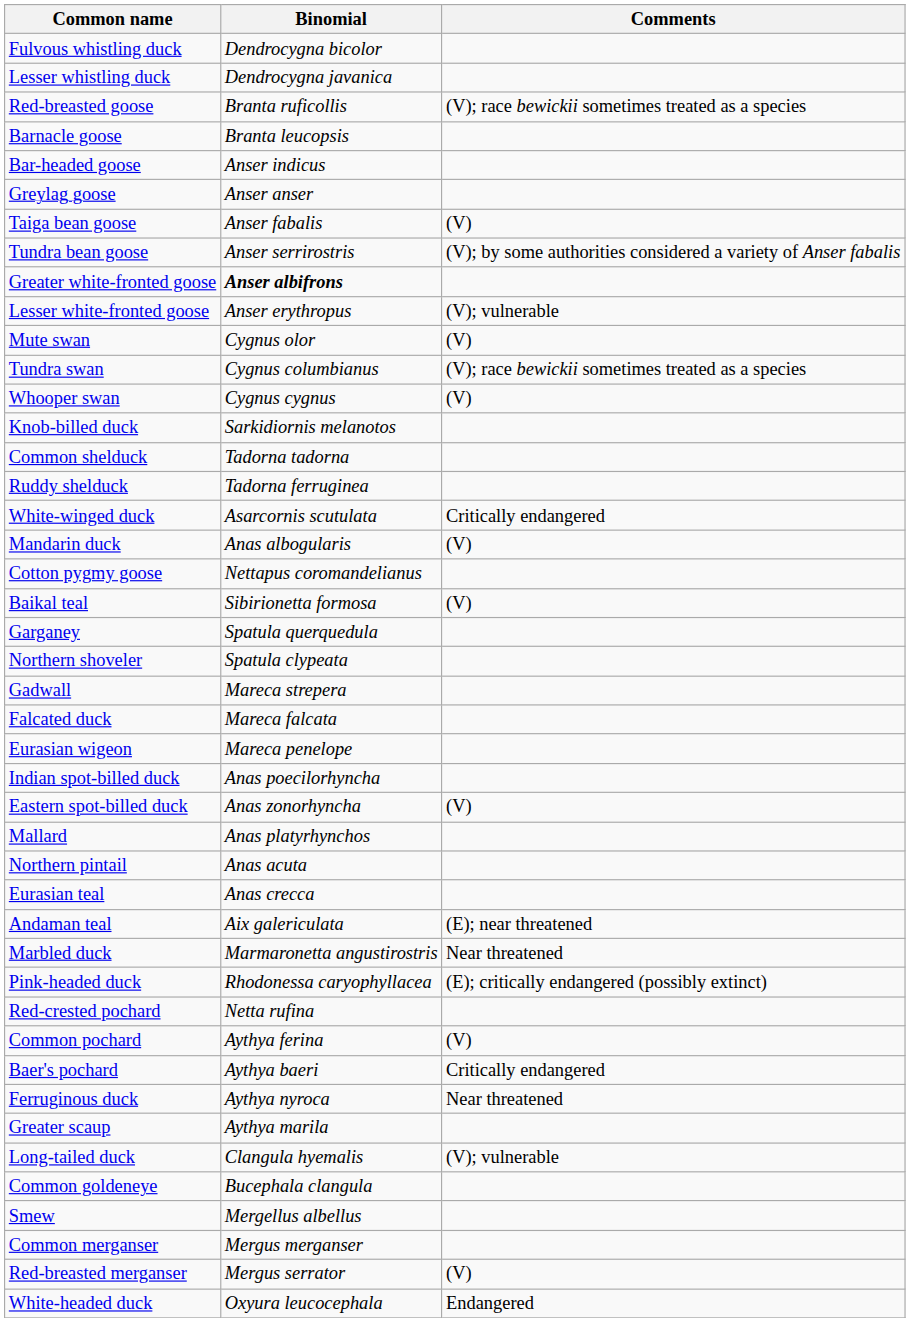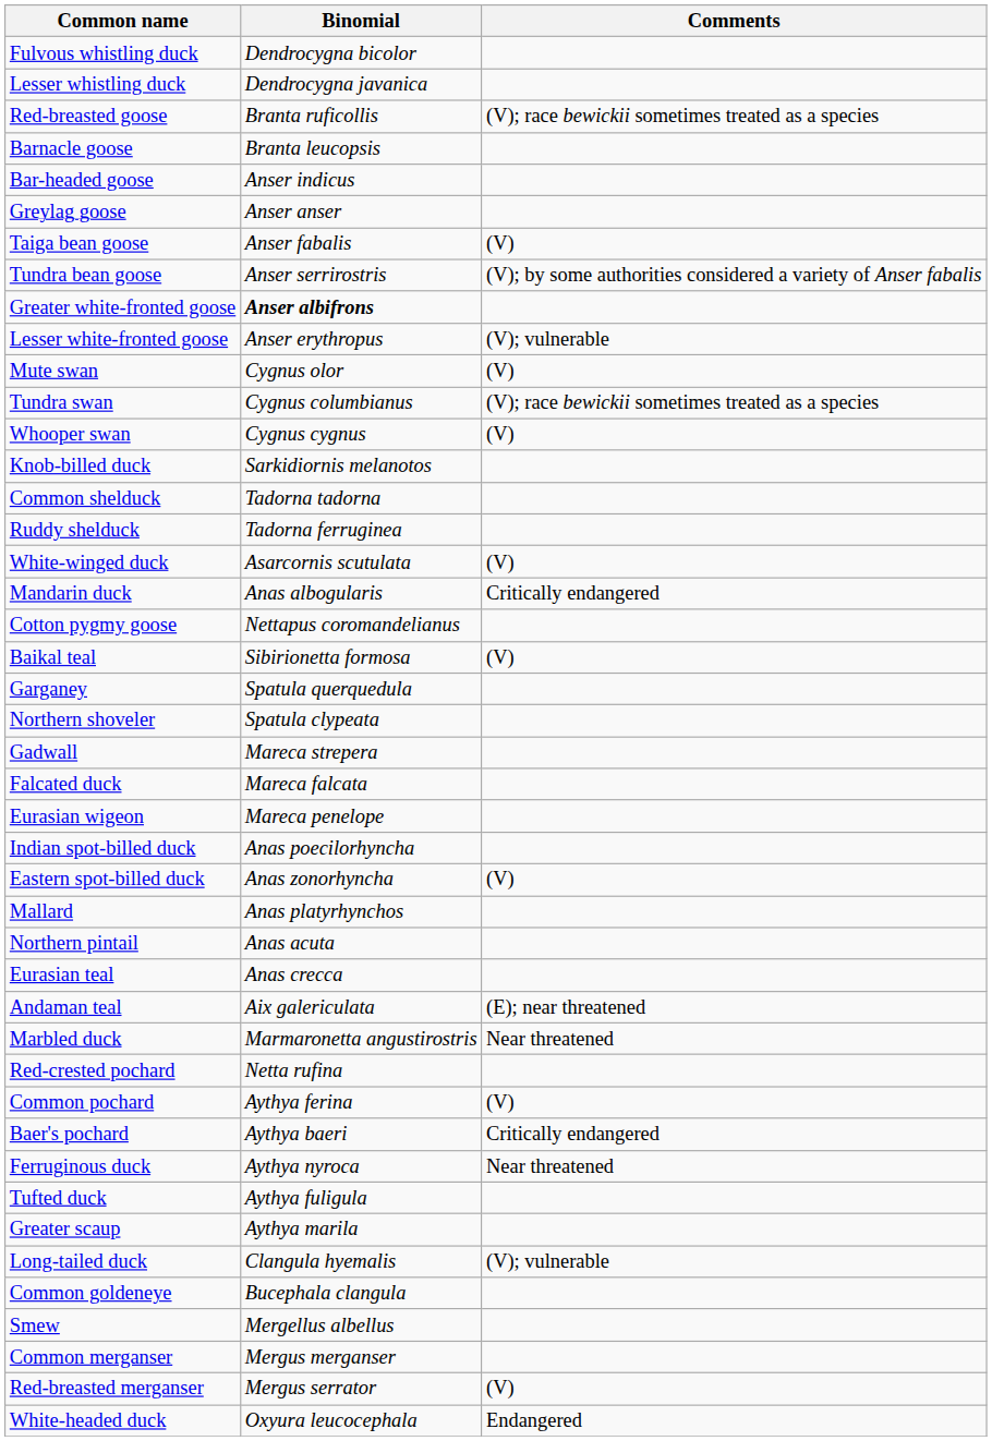 <table class="wikitable sortable">
 <tr>
 <th>Common name</th>
 <th>Binomial</th>
 <th>Comments</th>
 </tr>
 <tr>
 <td><a href='#'>Fulvous whistling duck</a></td>
 <td><em>Dendrocygna bicolor</em></td>
 <td></td>
 </tr>
 <tr>
 <td><a href='#'>Lesser whistling duck</a></td>
 <td><em>Dendrocygna javanica</em></td>
 <td></td>
 </tr>
 <tr>
 <td><a href='#'>Red-breasted goose</a></td>
 <td><em>Branta ruficollis</em></td>
 <td>(V); race <em>bewickii</em> sometimes treated as a species</td>
 </tr>
 <tr>
 <td><a href='#'>Barnacle goose</a></td>
 <td><em>Branta leucopsis</em></td>
 <td></td>
 </tr>
 <tr>
 <td><a href='#'>Bar-headed goose</a></td>
 <td><em>Anser indicus</em></td>
 <td></td>
 </tr>
 <tr>
 <td><a href='#'>Greylag goose</a></td>
 <td><em>Anser anser</em></td>
 <td></td>
 </tr>
 <tr>
 <td><a href='#'>Taiga bean goose</a></td>
 <td><em>Anser fabalis</em></td>
 <td>(V)</td>
 </tr>
 <tr>
 <td><a href='#'>Tundra bean goose</a></td>
 <td><em>Anser serrirostris</em></td>
 <td>(V); by some authorities considered a variety of <em>Anser fabalis</em></td>
 </tr>
 <tr>
 <td><a href='#'>Greater white-fronted goose</a></td>
 <td><strong><em>Anser albifrons</em></strong></td>
 <td></td>
 </tr>
 <tr>
 <td><a href='#'>Lesser white-fronted goose</a></td>
 <td><em>Anser erythropus</em></td>
 <td>(V); vulnerable</td>
 </tr>
 <tr>
 <td><a href='#'>Mute swan</a></td>
 <td><em>Cygnus olor</em></td>
 <td>(V)</td>
 </tr>
 <tr>
 <td><a href='#'>Tundra swan</a></td>
 <td><em>Cygnus columbianus</em></td>
 <td>(V); race <em>bewickii</em> sometimes treated as a species</td>
 </tr>
 <tr>
 <td><a href='#'>Whooper swan</a></td>
 <td><em>Cygnus cygnus</em></td>
 <td>(V)</td>
 </tr>
 <tr>
 <td><a href='#'>Knob-billed duck</a></td>
 <td><em>Sarkidiornis melanotos</em></td>
 <td></td>
 </tr>
 <tr>
 <td><a href='#'>Common shelduck</a></td>
 <td><em>Tadorna tadorna</em></td>
 <td></td>
 </tr>
 <tr>
 <td><a href='#'>Ruddy shelduck</a></td>
 <td><em>Tadorna ferruginea</em></td>
 <td></td>
 </tr>
 <tr>
 <td><a href='#'>White-winged duck</a></td>
 <td><em>Asarcornis scutulata</em></td>
-<td>Critically endangered</td>
+<td>(V)</td>
 </tr>
 <tr>
 <td><a href='#'>Mandarin duck</a></td>
 <td><em>Anas albogularis</em></td>
-<td>(V)</td>
+<td>Critically endangered</td>
 </tr>
 <tr>
 <td><a href='#'>Cotton pygmy goose</a></td>
 <td><em>Nettapus coromandelianus</em></td>
 <td></td>
 </tr>
 <tr>
 <td><a href='#'>Baikal teal</a></td>
 <td><em>Sibirionetta formosa</em></td>
 <td>(V)</td>
 </tr>
 <tr>
 <td><a href='#'>Garganey</a></td>
 <td><em>Spatula querquedula</em></td>
 <td></td>
 </tr>
 <tr>
 <td><a href='#'>Northern shoveler</a></td>
 <td><em>Spatula clypeata</em></td>
 <td></td>
 </tr>
 <tr>
 <td><a href='#'>Gadwall</a></td>
 <td><em>Mareca strepera</em></td>
 <td></td>
 </tr>
 <tr>
 <td><a href='#'>Falcated duck</a></td>
 <td><em>Mareca falcata</em></td>
 <td></td>
 </tr>
 <tr>
 <td><a href='#'>Eurasian wigeon</a></td>
 <td><em>Mareca penelope</em></td>
 <td></td>
 </tr>
 <tr>
 <td><a href='#'>Indian spot-billed duck</a></td>
 <td><em>Anas poecilorhyncha</em></td>
 <td></td>
 </tr>
 <tr>
 <td><a href='#'>Eastern spot-billed duck</a></td>
 <td><em>Anas zonorhyncha</em></td>
 <td>(V)</td>
 </tr>
 <tr>
 <td><a href='#'>Mallard</a></td>
 <td><em>Anas platyrhynchos</em></td>
 <td></td>
 </tr>
 <tr>
 <td><a href='#'>Northern pintail</a></td>
 <td><em>Anas acuta</em></td>
 <td></td>
 </tr>
 <tr>
 <td><a href='#'>Eurasian teal</a></td>
 <td><em>Anas crecca</em></td>
 <td></td>
 </tr>
 <tr>
 <td><a href='#'>Andaman teal</a></td>
 <td><em>Aix galericulata</em></td>
 <td>(E); near threatened</td>
 </tr>
 <tr>
 <td><a href='#'>Marbled duck</a></td>
 <td><em>Marmaronetta angustirostris</em></td>
 <td>Near threatened</td>
 </tr>
 <tr>
-<td><a href='#'>Pink-headed duck</a></td>
-<td><em>Rhodonessa caryophyllacea</em></td>
-<td>(E); critically endangered (possibly extinct)</td>
-</tr>
-<tr>
 <td><a href='#'>Red-crested pochard</a></td>
 <td><em>Netta rufina</em></td>
 <td></td>
 </tr>
 <tr>
 <td><a href='#'>Common pochard</a></td>
 <td><em>Aythya ferina</em></td>
 <td>(V)</td>
 </tr>
 <tr>
 <td><a href='#'>Baer's pochard</a></td>
 <td><em>Aythya baeri</em></td>
 <td>Critically endangered</td>
 </tr>
 <tr>
 <td><a href='#'>Ferruginous duck</a></td>
 <td><em>Aythya nyroca</em></td>
 <td>Near threatened</td>
+</tr>
+<tr>
+<td><a href='#'>Tufted duck</a></td>
+<td><em>Aythya fuligula</em></td>
+<td></td>
 </tr>
 <tr>
 <td><a href='#'>Greater scaup</a></td>
 <td><em>Aythya marila</em></td>
 <td></td>
 </tr>
 <tr>
 <td><a href='#'>Long-tailed duck</a></td>
 <td><em>Clangula hyemalis</em></td>
 <td>(V); vulnerable</td>
 </tr>
 <tr>
 <td><a href='#'>Common goldeneye</a></td>
 <td><em>Bucephala clangula</em></td>
 <td></td>
 </tr>
 <tr>
 <td><a href='#'>Smew</a></td>
 <td><em>Mergellus albellus</em></td>
 <td></td>
 </tr>
 <tr>
 <td><a href='#'>Common merganser</a></td>
 <td><em>Mergus merganser</em></td>
 <td></td>
 </tr>
 <tr>
 <td><a href='#'>Red-breasted merganser</a></td>
 <td><em>Mergus serrator</em></td>
 <td>(V)</td>
 </tr>
 <tr>
 <td><a href='#'>White-headed duck</a></td>
 <td><em>Oxyura leucocephala</em></td>
 <td>Endangered</td>
 </tr>
 </table>
